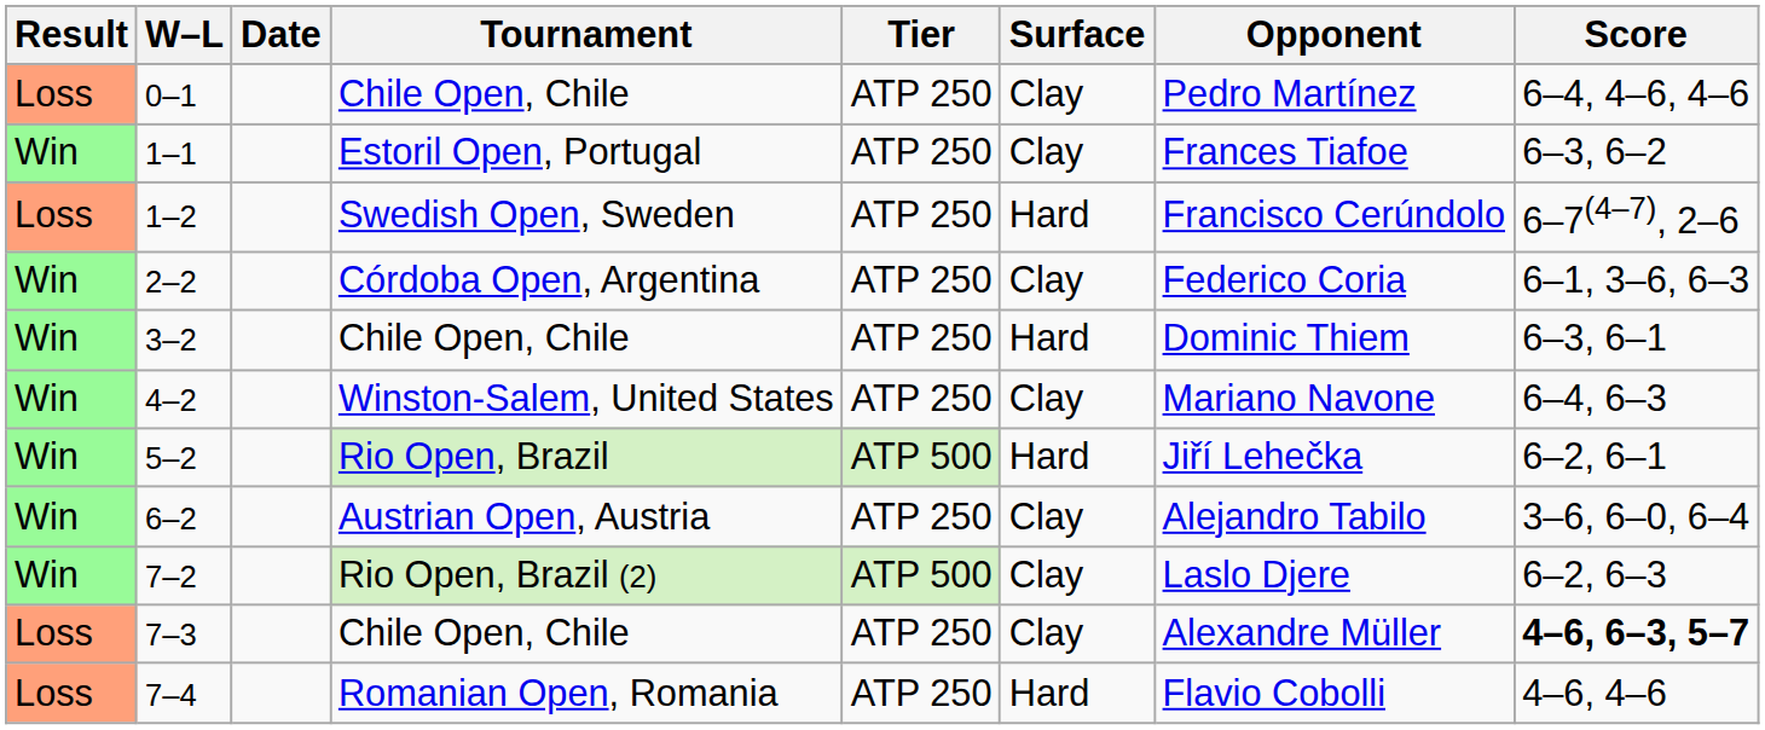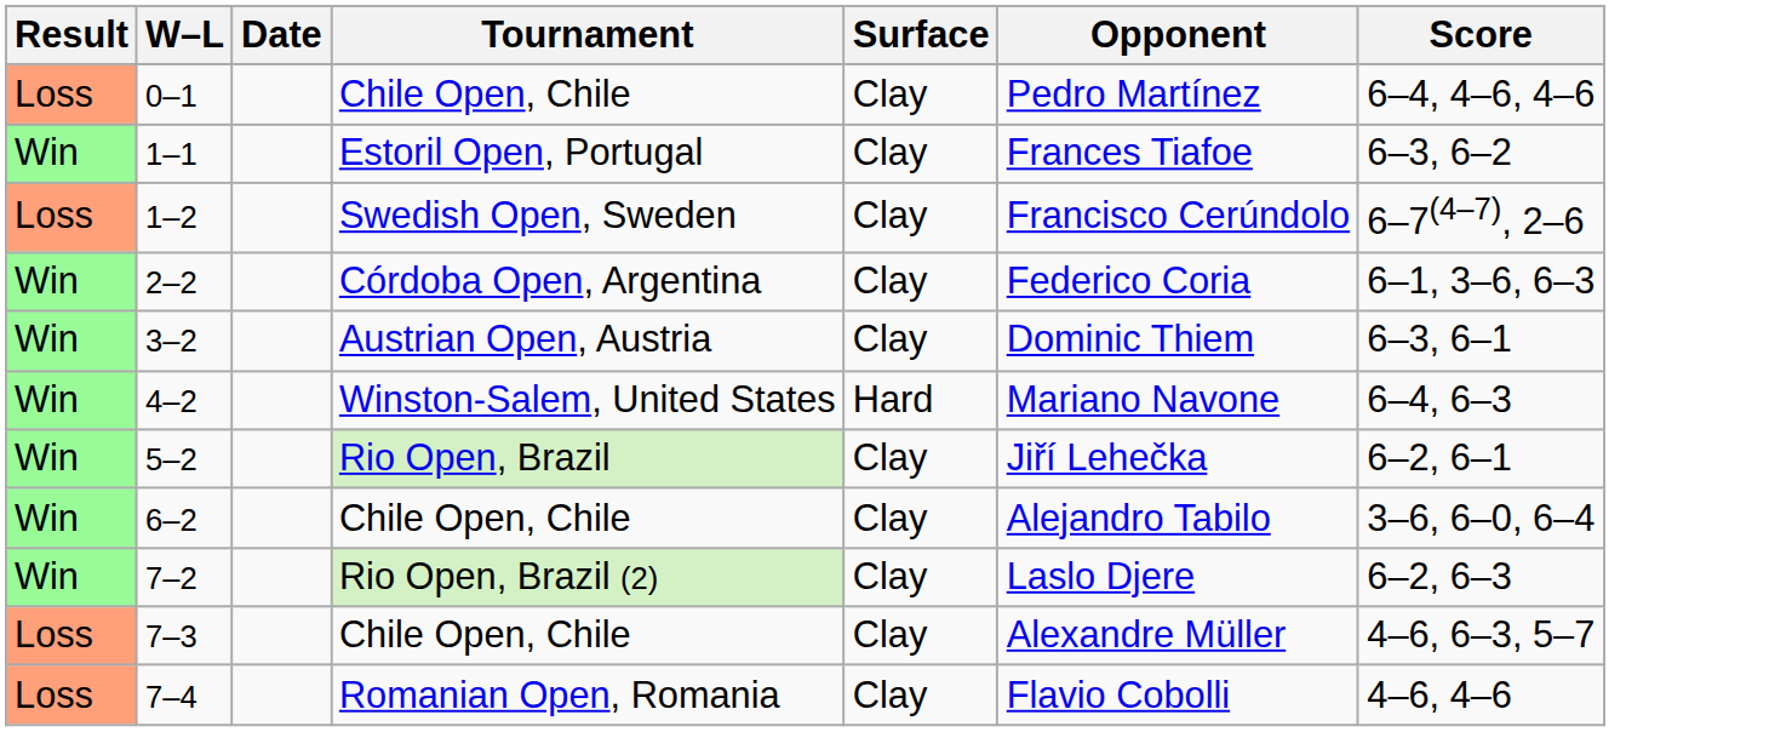 <table class="sortable wikitable nowrap">
 <tr>
 <th>Result</th>
 <th class="unsortable">W–L</th>
 <th>Date</th>
 <th>Tournament</th>
-<th>Tier</th>
 <th>Surface</th>
 <th>Opponent</th>
 <th class="unsortable">Score</th>
 </tr>
 <tr>
 <td style=background:#ffa07a>Loss</td>
 <td><small>0–1</small></td>
 <td><a href='#'></a></td>
 <td><a href='#'>Chile Open</a>, Chile</td>
-<td>ATP 250</td>
 <td>Clay</td>
 <td> <a href='#'>Pedro Martínez</a></td>
 <td>6–4, 4–6, 4–6</td>
 </tr>
 <tr>
 <td style=background:#98fb98>Win</td>
 <td><small>1–1</small></td>
 <td><a href='#'></a></td>
 <td><a href='#'>Estoril Open</a>, Portugal</td>
-<td>ATP 250</td>
 <td>Clay</td>
 <td> <a href='#'>Frances Tiafoe</a></td>
 <td>6–3, 6–2</td>
 </tr>
 <tr>
 <td style=background:#ffa07a>Loss</td>
 <td><small>1–2</small></td>
 <td><a href='#'></a></td>
 <td><a href='#'>Swedish Open</a>, Sweden</td>
-<td>ATP 250</td>
-<td>Hard</td>
+<td>Clay</td>
 <td> <a href='#'>Francisco Cerúndolo</a></td>
 <td>6–7<sup>(4–7)</sup>, 2–6</td>
 </tr>
 <tr>
 <td style=background:#98fb98>Win</td>
 <td><small>2–2</small></td>
 <td><a href='#'></a></td>
 <td><a href='#'>Córdoba Open</a>, Argentina</td>
-<td>ATP 250</td>
 <td>Clay</td>
 <td> <a href='#'>Federico Coria</a></td>
 <td>6–1, 3–6, 6–3</td>
 </tr>
 <tr>
 <td style=background:#98fb98>Win</td>
 <td><small>3–2</small></td>
 <td><a href='#'></a></td>
-<td>Chile Open, Chile</td>
-<td>ATP 250</td>
-<td>Hard</td>
+<td><a href='#'>Austrian Open</a>, Austria</td>
+<td>Clay</td>
 <td> <a href='#'>Dominic Thiem</a></td>
 <td>6–3, 6–1</td>
 </tr>
 <tr>
 <td style=background:#98fb98>Win</td>
 <td><small>4–2</small></td>
 <td><a href='#'></a></td>
 <td><a href='#'>Winston-Salem</a>, United States</td>
-<td>ATP 250</td>
-<td>Clay</td>
+<td>Hard</td>
 <td> <a href='#'>Mariano Navone</a></td>
 <td>6–4, 6–3</td>
 </tr>
 <tr>
 <td style=background:#98fb98>Win</td>
 <td><small>5–2</small></td>
 <td><a href='#'></a></td>
 <td style=background:#d4f1c5><a href='#'>Rio Open</a>, Brazil</td>
-<td style=background:#d4f1c5>ATP 500</td>
-<td>Hard</td>
+<td>Clay</td>
 <td> <a href='#'>Jiří Lehečka</a></td>
 <td>6–2, 6–1</td>
 </tr>
 <tr>
 <td style=background:#98fb98>Win</td>
 <td><small>6–2</small></td>
 <td><a href='#'></a></td>
-<td><a href='#'>Austrian Open</a>, Austria</td>
-<td>ATP 250</td>
+<td>Chile Open, Chile</td>
 <td>Clay</td>
 <td> <a href='#'>Alejandro Tabilo</a></td>
 <td>3–6, 6–0, 6–4</td>
 </tr>
 <tr>
 <td style=background:#98fb98>Win</td>
 <td><small>7–2</small></td>
 <td><a href='#'></a></td>
 <td style=background:#d4f1c5>Rio Open, Brazil <small>(2)</small></td>
-<td style=background:#d4f1c5>ATP 500</td>
 <td>Clay</td>
 <td> <a href='#'>Laslo Djere</a></td>
 <td>6–2, 6–3</td>
 </tr>
 <tr>
 <td style=background:#ffa07a>Loss</td>
 <td><small>7–3</small></td>
 <td><a href='#'></a></td>
 <td>Chile Open, Chile</td>
-<td>ATP 250</td>
 <td>Clay</td>
 <td> <a href='#'>Alexandre Müller</a></td>
-<td><strong>4–6, 6–3, 5–7</strong></td>
+<td>4–6, 6–3, 5–7</td>
 </tr>
 <tr>
 <td style=background:#ffa07a>Loss</td>
 <td><small>7–4</small></td>
 <td><a href='#'></a></td>
 <td><a href='#'>Romanian Open</a>, Romania</td>
-<td>ATP 250</td>
-<td>Hard</td>
+<td>Clay</td>
 <td> <a href='#'>Flavio Cobolli</a></td>
 <td>4–6, 4–6</td>
 </tr>
 </table>
